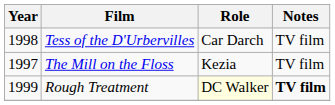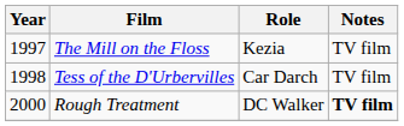 <table class="wikitable">
 <tr>
 <th>Year</th>
 <th>Film</th>
 <th>Role</th>
 <th>Notes</th>
 </tr>
 <tr>
+<td>1997</td>
+<td><em><a href='#'>The Mill on the Floss</a></em></td>
+<td>Kezia</td>
+<td>TV film</td>
+</tr>
+<tr>
 <td>1998</td>
 <td><em><a href='#'>Tess of the D'Urbervilles</a></em></td>
 <td>Car Darch</td>
 <td>TV film</td>
 </tr>
 <tr>
-<td>1997</td>
-<td><em><a href='#'>The Mill on the Floss</a></em></td>
-<td>Kezia</td>
-<td>TV film</td>
-</tr>
-<tr>
-<td>1999</td>
+<td>2000</td>
 <td><em>Rough Treatment</em></td>
-<td style="background: lightyellow;">DC Walker</td>
+<td>DC Walker</td>
 <td><strong>TV film</strong></td>
 </tr>
 <tr>
 </tr>
 </table>
